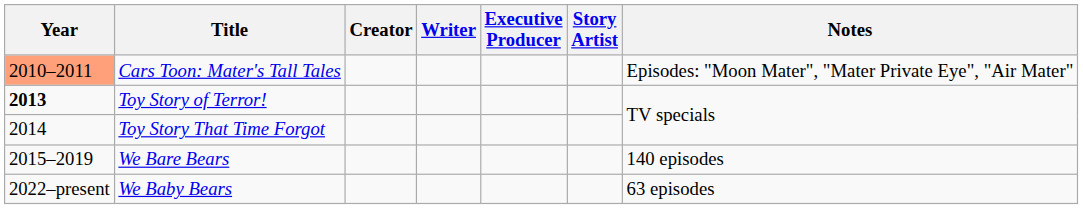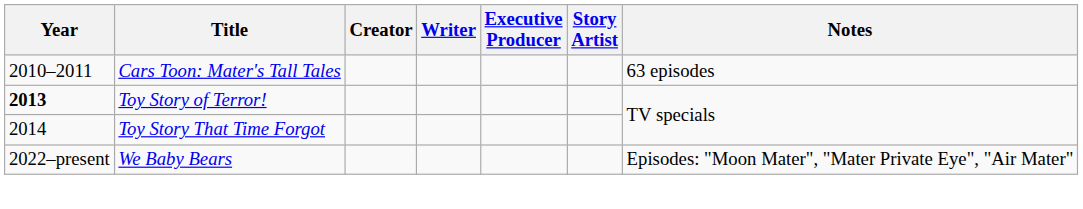 <table class="wikitable">
 <tr>
 <th>Year</th>
 <th>Title</th>
 <th>Creator</th>
 <th><a href='#'>Writer</a></th>
 <th><a href='#'>Executive<br>Producer</a></th>
 <th><a href='#'>Story<br>Artist</a></th>
 <th>Notes</th>
 </tr>
 <tr>
-<td style="background: lightsalmon;">2010–2011</td>
+<td>2010–2011</td>
 <td><em><a href='#'>Cars Toon: Mater's Tall Tales</a></em></td>
 <td></td>
 <td></td>
 <td></td>
 <td></td>
-<td>Episodes: "Moon Mater", "Mater Private Eye", "Air Mater"</td>
+<td>63 episodes</td>
 </tr>
 <tr>
 <td><strong>2013</strong></td>
 <td><em><a href='#'>Toy Story of Terror!</a></em></td>
 <td></td>
 <td></td>
 <td></td>
 <td></td>
 <td rowspan=2>TV specials</td>
 </tr>
 <tr>
 <td>2014</td>
 <td><em><a href='#'>Toy Story That Time Forgot</a></em></td>
 <td></td>
 <td></td>
 <td></td>
 <td></td>
 </tr>
 <tr>
-<td>2015–2019</td>
-<td><em><a href='#'>We Bare Bears</a></em></td>
-<td></td>
-<td></td>
-<td></td>
-<td></td>
-<td>140 episodes</td>
-</tr>
-<tr>
 <td>2022–present</td>
 <td><em><a href='#'>We Baby Bears</a></em></td>
 <td></td>
 <td></td>
 <td></td>
 <td></td>
-<td>63 episodes</td>
+<td>Episodes: "Moon Mater", "Mater Private Eye", "Air Mater"</td>
 </tr>
 </table>
